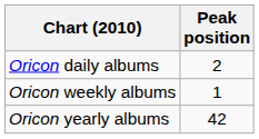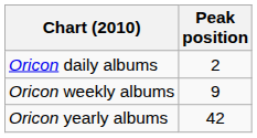 <table class="wikitable">
 <tr>
 <th>Chart (2010)</th>
 <th>Peak<br>position</th>
 </tr>
 <tr>
 <td><em><a href='#'>Oricon</a></em> daily albums</td>
 <td align="center">2</td>
 </tr>
 <tr>
 <td><em>Oricon</em> weekly albums</td>
-<td align="center">1</td>
+<td align="center">9</td>
 </tr>
 <tr>
 <td><em>Oricon</em> yearly albums</td>
 <td align="center">42</td>
 </tr>
 </table>
